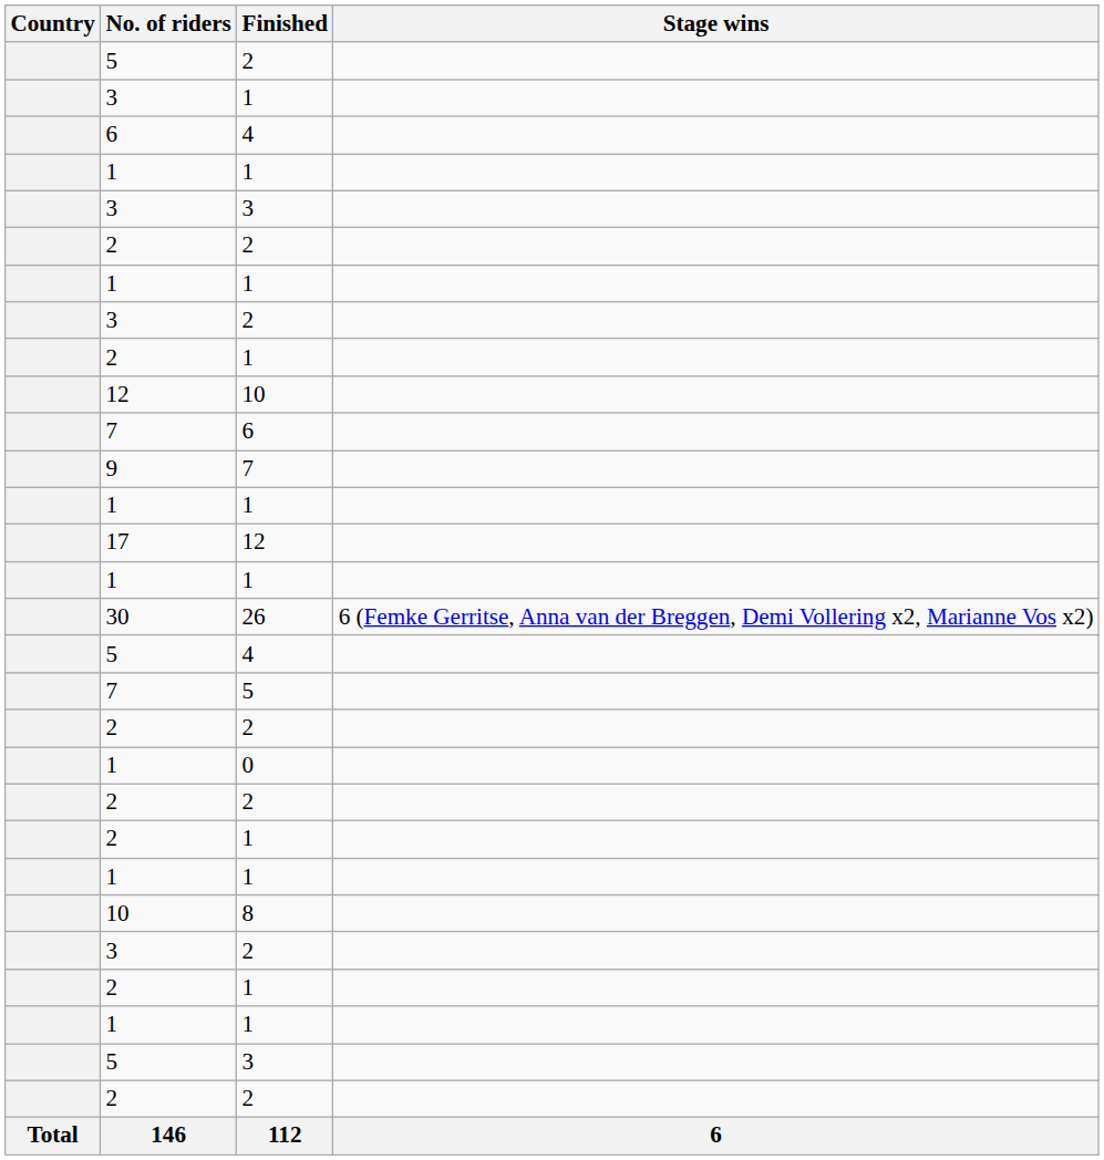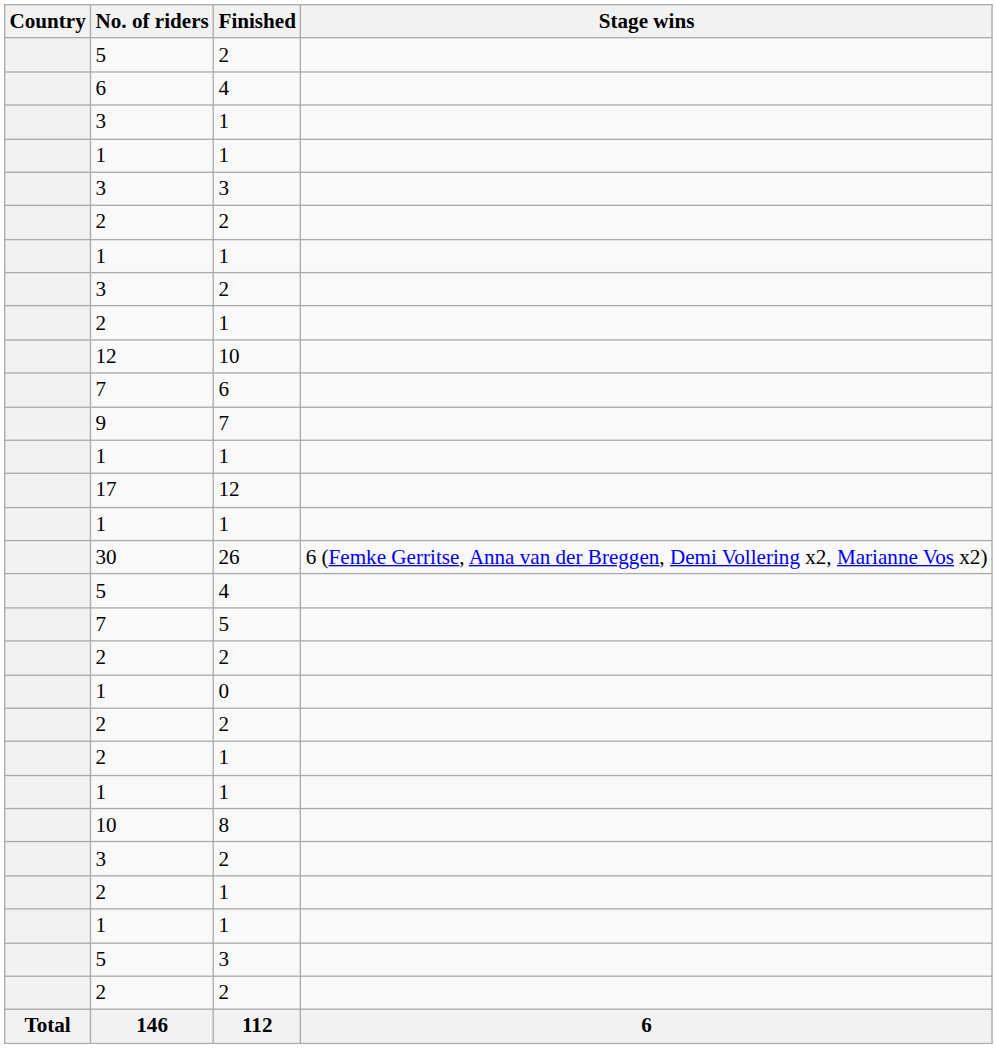 <table class="wikitable sortable plainrowheaders">
 <tr>
 <th scope="col">Country</th>
 <th scope="col">No. of riders</th>
 <th scope="col">Finished</th>
 <th scope="col">Stage wins</th>
 </tr>
 <tr>
 <th scope="row"></th>
 <td>5</td>
 <td>2</td>
 <td></td>
 </tr>
 <tr>
 <th scope="row"></th>
-<td>3</td>
-<td>1</td>
+<td>6</td>
+<td>4</td>
 <td></td>
 </tr>
 <tr>
 <th scope="row"></th>
-<td>6</td>
-<td>4</td>
+<td>3</td>
+<td>1</td>
 <td></td>
 </tr>
 <tr>
 <th scope="row"></th>
 <td>1</td>
 <td>1</td>
 <td></td>
 </tr>
 <tr>
 <th scope="row"></th>
 <td>3</td>
 <td>3</td>
 <td></td>
 </tr>
 <tr>
 <th scope="row"></th>
 <td>2</td>
 <td>2</td>
 <td></td>
 </tr>
 <tr>
 <th scope="row"></th>
 <td>1</td>
 <td>1</td>
 <td></td>
 </tr>
 <tr>
 <th scope="row"></th>
 <td>3</td>
 <td>2</td>
 <td></td>
 </tr>
 <tr>
 <th scope="row"></th>
 <td>2</td>
 <td>1</td>
 <td></td>
 </tr>
 <tr>
 <th scope="row"></th>
 <td>12</td>
 <td>10</td>
 <td></td>
 </tr>
 <tr>
 <th scope="row"></th>
 <td>7</td>
 <td>6</td>
 <td></td>
 </tr>
 <tr>
 <th scope="row"></th>
 <td>9</td>
 <td>7</td>
 <td></td>
 </tr>
 <tr>
 <th scope="row"></th>
 <td>1</td>
 <td>1</td>
 <td></td>
 </tr>
 <tr>
 <th scope="row"></th>
 <td>17</td>
 <td>12</td>
 <td></td>
 </tr>
 <tr>
 <th scope="row"></th>
 <td>1</td>
 <td>1</td>
 <td></td>
 </tr>
 <tr>
 <th scope="row"></th>
 <td>30</td>
 <td>26</td>
 <td>6 (<a href='#'>Femke Gerritse</a>, <a href='#'>Anna van der Breggen</a>, <a href='#'>Demi Vollering</a> x2, <a href='#'>Marianne Vos</a> x2)</td>
 </tr>
 <tr>
 <th scope="row"></th>
 <td>5</td>
 <td>4</td>
 <td></td>
 </tr>
 <tr>
 <th scope="row"></th>
 <td>7</td>
 <td>5</td>
 <td></td>
 </tr>
 <tr>
 <th scope="row"></th>
 <td>2</td>
 <td>2</td>
 <td></td>
 </tr>
 <tr>
 <th scope="row"></th>
 <td>1</td>
 <td>0</td>
 <td></td>
 </tr>
 <tr>
 <th scope="row"></th>
 <td>2</td>
 <td>2</td>
 <td></td>
 </tr>
 <tr>
 <th scope="row"></th>
 <td>2</td>
 <td>1</td>
 <td></td>
 </tr>
 <tr>
 <th scope="row"></th>
 <td>1</td>
 <td>1</td>
 <td></td>
 </tr>
 <tr>
 <th scope="row"></th>
 <td>10</td>
 <td>8</td>
 <td></td>
 </tr>
 <tr>
 <th scope="row"></th>
 <td>3</td>
 <td>2</td>
 <td></td>
 </tr>
 <tr>
 <th scope="row"></th>
 <td>2</td>
 <td>1</td>
 <td></td>
 </tr>
 <tr>
 <th scope="row"></th>
 <td>1</td>
 <td>1</td>
 <td></td>
 </tr>
 <tr>
 <th scope="row"></th>
 <td>5</td>
 <td>3</td>
 <td></td>
 </tr>
 <tr>
 <th scope="row"></th>
 <td>2</td>
 <td>2</td>
 <td></td>
 </tr>
 <tr>
 <th scope="row">Total</th>
 <th>146</th>
 <th>112</th>
 <th>6</th>
 </tr>
 </table>
